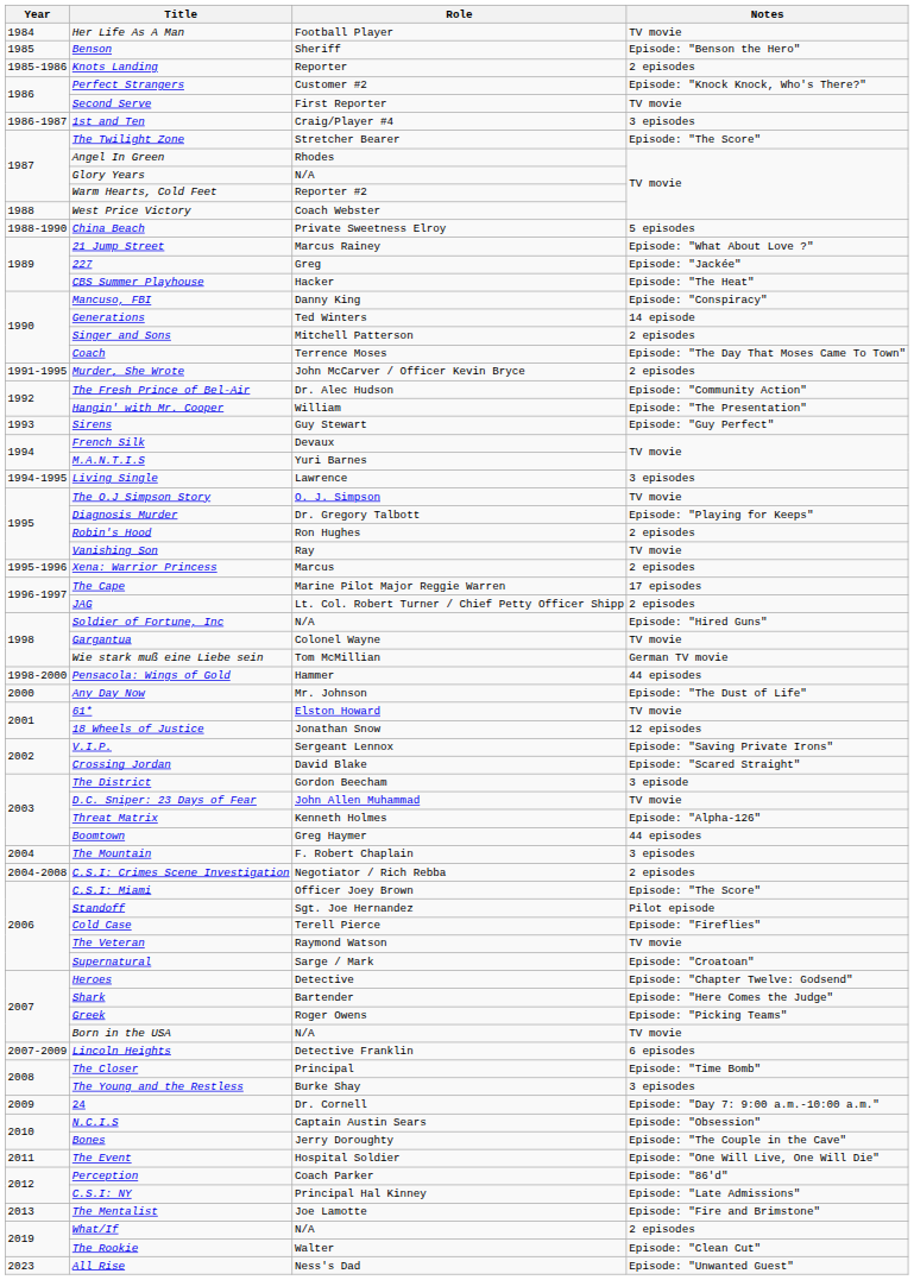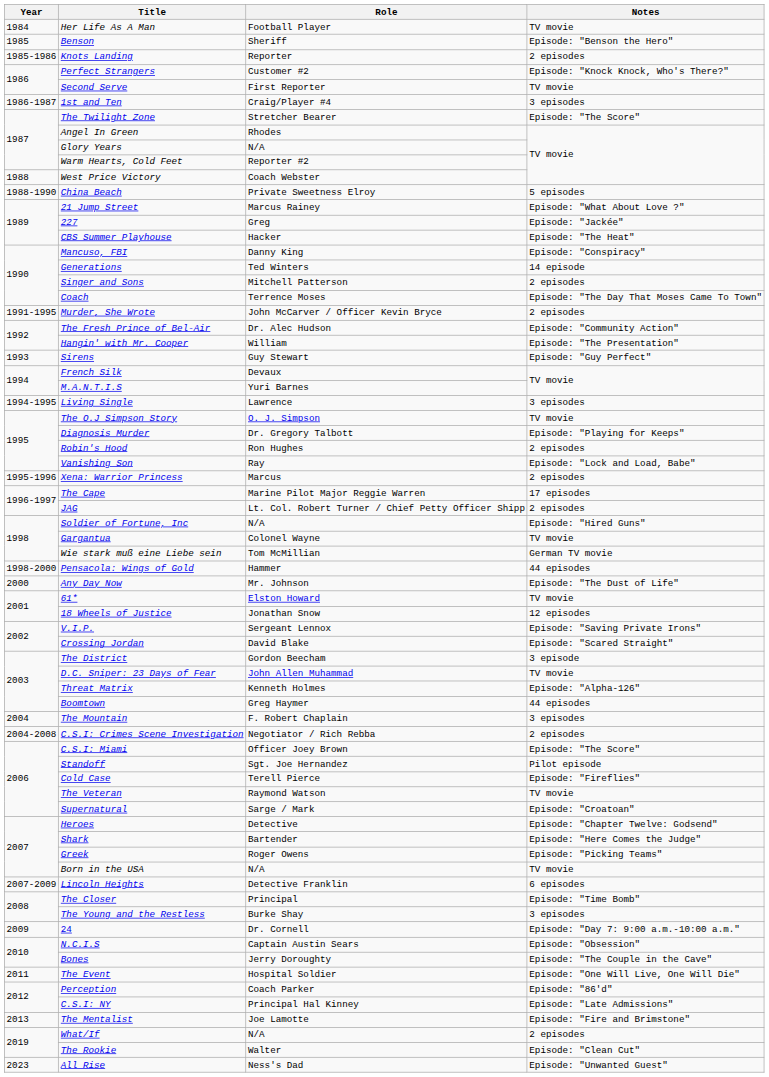 <table class="wikitable sortable">
 <tr>
 <th>Year</th>
 <th>Title</th>
 <th>Role</th>
 <th class="unsortable">Notes</th>
 </tr>
 <tr>
 <td>1984</td>
 <td><em>Her Life As A Man</em></td>
 <td>Football Player</td>
 <td>TV movie</td>
 </tr>
 <tr>
 <td>1985</td>
 <td><em><a href='#'>Benson</a></em></td>
 <td>Sheriff</td>
 <td>Episode: "Benson the Hero"</td>
 </tr>
 <tr>
 <td>1985-1986</td>
 <td><em><a href='#'>Knots Landing</a></em></td>
 <td>Reporter</td>
 <td>2 episodes</td>
 </tr>
 <tr>
 <td rowspan="2">1986</td>
 <td><em><a href='#'>Perfect Strangers</a></em></td>
 <td>Customer #2</td>
 <td>Episode: "Knock Knock, Who's There?"</td>
 </tr>
 <tr>
 <td><em><a href='#'>Second Serve</a></em></td>
 <td>First Reporter</td>
 <td>TV movie</td>
 </tr>
 <tr>
 <td>1986-1987</td>
 <td><a href='#'><em>1st and Ten</em></a></td>
 <td>Craig/Player #4</td>
 <td>3 episodes</td>
 </tr>
 <tr>
 <td rowspan="4">1987</td>
 <td><em><a href='#'>The Twilight Zone</a></em></td>
 <td>Stretcher Bearer</td>
 <td>Episode: "The Score"</td>
 </tr>
 <tr>
 <td><em>Angel In Green</em></td>
 <td>Rhodes</td>
 <td rowspan="4">TV movie</td>
 </tr>
 <tr>
 <td><em>Glory Years</em></td>
 <td>N/A</td>
 </tr>
 <tr>
 <td><em>Warm Hearts, Cold Feet</em></td>
 <td>Reporter #2</td>
 </tr>
 <tr>
 <td>1988</td>
 <td><em>West Price Victory</em></td>
 <td>Coach Webster</td>
 </tr>
 <tr>
 <td>1988-1990</td>
 <td><em><a href='#'>China Beach</a></em></td>
 <td>Private Sweetness Elroy</td>
 <td>5 episodes</td>
 </tr>
 <tr>
 <td rowspan="3">1989</td>
 <td><em><a href='#'>21 Jump Street</a></em></td>
 <td>Marcus Rainey</td>
 <td>Episode: "What About Love ?"</td>
 </tr>
 <tr>
 <td><em><a href='#'>227</a></em></td>
 <td>Greg</td>
 <td>Episode: "Jackée"</td>
 </tr>
 <tr>
 <td><em><a href='#'>CBS Summer Playhouse</a></em></td>
 <td>Hacker</td>
 <td>Episode: "The Heat"</td>
 </tr>
 <tr>
 <td rowspan="4">1990</td>
 <td><em><a href='#'>Mancuso, FBI</a></em></td>
 <td>Danny King</td>
 <td>Episode: "Conspiracy"</td>
 </tr>
 <tr>
 <td><em><a href='#'>Generations</a></em></td>
 <td>Ted Winters</td>
 <td>14 episode</td>
 </tr>
 <tr>
 <td><a href='#'><em>Singer and Sons</em></a></td>
 <td>Mitchell Patterson</td>
 <td>2 episodes</td>
 </tr>
 <tr>
 <td><em><a href='#'>Coach</a></em></td>
 <td>Terrence Moses</td>
 <td>Episode: "The Day That Moses Came To Town"</td>
 </tr>
 <tr>
 <td>1991-1995</td>
 <td><em><a href='#'>Murder, She Wrote</a></em></td>
 <td>John McCarver / Officer Kevin Bryce</td>
 <td>2 episodes</td>
 </tr>
 <tr>
 <td rowspan="2">1992</td>
 <td><em><a href='#'>The Fresh Prince of Bel-Air</a></em></td>
 <td>Dr. Alec Hudson</td>
 <td>Episode: "Community Action"</td>
 </tr>
 <tr>
 <td><em><a href='#'>Hangin' with Mr. Cooper</a></em></td>
 <td>William</td>
 <td>Episode: "The Presentation"</td>
 </tr>
 <tr>
 <td>1993</td>
 <td><em><a href='#'>Sirens</a></em></td>
 <td>Guy Stewart</td>
 <td>Episode: "Guy Perfect"</td>
 </tr>
 <tr>
 <td rowspan="2">1994</td>
 <td><em><a href='#'>French Silk</a></em></td>
 <td>Devaux</td>
 <td rowspan="2">TV movie</td>
 </tr>
 <tr>
 <td><em><a href='#'>M.A.N.T.I.S</a></em></td>
 <td>Yuri Barnes</td>
 </tr>
 <tr>
 <td>1994-1995</td>
 <td><em><a href='#'>Living Single</a></em></td>
 <td>Lawrence</td>
 <td>3 episodes</td>
 </tr>
 <tr>
 <td rowspan="4">1995</td>
 <td><em><a href='#'>The O.J Simpson Story</a></em></td>
 <td><a href='#'>O. J. Simpson</a></td>
 <td>TV movie</td>
 </tr>
 <tr>
 <td><a href='#'><em>Diagnosis Murder</em></a></td>
 <td>Dr. Gregory Talbott</td>
 <td>Episode: "Playing for Keeps"</td>
 </tr>
 <tr>
 <td><em><a href='#'>Robin's Hood</a></em></td>
 <td>Ron Hughes</td>
 <td>2 episodes</td>
 </tr>
 <tr>
 <td><em><a href='#'>Vanishing Son</a></em></td>
 <td>Ray</td>
-<td>TV movie</td>
+<td>Episode: "Lock and Load, Babe"</td>
 </tr>
 <tr>
 <td>1995-1996</td>
 <td><em><a href='#'>Xena: Warrior Princess</a></em></td>
 <td>Marcus</td>
 <td>2 episodes</td>
 </tr>
 <tr>
 <td rowspan="2">1996-1997</td>
 <td><em><a href='#'>The Cape</a></em></td>
 <td>Marine Pilot Major Reggie Warren</td>
 <td>17 episodes</td>
 </tr>
 <tr>
 <td><a href='#'><em>JAG</em></a></td>
 <td>Lt. Col. Robert Turner / Chief Petty Officer Shipp</td>
 <td>2 episodes</td>
 </tr>
 <tr>
 <td rowspan="3">1998</td>
 <td><a href='#'><em>Soldier of Fortune, Inc</em></a></td>
 <td>N/A</td>
 <td>Episode: "Hired Guns"</td>
 </tr>
 <tr>
 <td><em><a href='#'>Gargantua</a></em></td>
 <td>Colonel Wayne</td>
 <td>TV movie</td>
 </tr>
 <tr>
 <td><em>Wie stark muß eine Liebe sein</em></td>
 <td>Tom McMillian</td>
 <td>German TV movie</td>
 </tr>
 <tr>
 <td>1998-2000</td>
 <td><em><a href='#'>Pensacola: Wings of Gold</a></em></td>
 <td>Hammer</td>
 <td>44 episodes</td>
 </tr>
 <tr>
 <td>2000</td>
 <td><em><a href='#'>Any Day Now</a></em></td>
 <td>Mr. Johnson</td>
 <td>Episode: "The Dust of Life"</td>
 </tr>
 <tr>
 <td rowspan="2">2001</td>
 <td><em><a href='#'>61*</a></em></td>
 <td><a href='#'>Elston Howard</a></td>
 <td>TV movie</td>
 </tr>
 <tr>
 <td><em><a href='#'>18 Wheels of Justice</a></em></td>
 <td>Jonathan Snow</td>
 <td>12 episodes</td>
 </tr>
 <tr>
 <td rowspan="2">2002</td>
 <td><em><a href='#'>V.I.P.</a></em></td>
 <td>Sergeant Lennox</td>
 <td>Episode: "Saving Private Irons"</td>
 </tr>
 <tr>
 <td><em><a href='#'>Crossing Jordan</a></em></td>
 <td>David Blake</td>
 <td>Episode: "Scared Straight"</td>
 </tr>
 <tr>
 <td rowspan="4">2003</td>
 <td><em><a href='#'>The District</a></em></td>
 <td>Gordon Beecham</td>
 <td>3 episode</td>
 </tr>
 <tr>
 <td><em><a href='#'>D.C. Sniper: 23 Days of Fear</a></em></td>
 <td><a href='#'>John Allen Muhammad</a></td>
 <td>TV movie</td>
 </tr>
 <tr>
 <td><em><a href='#'>Threat Matrix</a></em></td>
 <td>Kenneth Holmes</td>
 <td>Episode: "Alpha-126"</td>
 </tr>
 <tr>
 <td><a href='#'><em>Boomtown</em></a></td>
 <td>Greg Haymer</td>
 <td>44 episodes</td>
 </tr>
 <tr>
 <td>2004</td>
 <td><em><a href='#'>The Mountain</a></em></td>
 <td>F. Robert Chaplain</td>
 <td>3 episodes</td>
 </tr>
 <tr>
 <td>2004-2008</td>
 <td><em><a href='#'>C.S.I: Crimes Scene Investigation</a></em></td>
 <td>Negotiator / Rich Rebba</td>
 <td>2 episodes</td>
 </tr>
 <tr>
 <td rowspan="5">2006</td>
 <td><a href='#'><em>C.S.I: Miami</em></a></td>
 <td>Officer Joey Brown</td>
 <td>Episode: "The Score"</td>
 </tr>
 <tr>
 <td><em><a href='#'>Standoff</a></em></td>
 <td>Sgt. Joe Hernandez</td>
 <td>Pilot episode</td>
 </tr>
 <tr>
 <td><em><a href='#'>Cold Case</a></em></td>
 <td>Terell Pierce</td>
 <td>Episode: "Fireflies"</td>
 </tr>
 <tr>
 <td><em><a href='#'>The Veteran</a></em></td>
 <td>Raymond Watson</td>
 <td>TV movie</td>
 </tr>
 <tr>
 <td><em><a href='#'>Supernatural</a></em></td>
 <td>Sarge / Mark</td>
 <td>Episode: "Croatoan"</td>
 </tr>
 <tr>
 <td rowspan="4">2007</td>
 <td><em><a href='#'>Heroes</a></em></td>
 <td>Detective</td>
 <td>Episode: "Chapter Twelve: Godsend"</td>
 </tr>
 <tr>
 <td><em><a href='#'>Shark</a></em></td>
 <td>Bartender</td>
 <td>Episode: "Here Comes the Judge"</td>
 </tr>
 <tr>
 <td><em><a href='#'>Greek</a></em></td>
 <td>Roger Owens</td>
 <td>Episode: "Picking Teams"</td>
 </tr>
 <tr>
 <td><em>Born in the USA</em></td>
 <td>N/A</td>
 <td>TV movie</td>
 </tr>
 <tr>
 <td>2007-2009</td>
 <td><em><a href='#'>Lincoln Heights</a></em></td>
 <td>Detective Franklin</td>
 <td>6 episodes</td>
 </tr>
 <tr>
 <td rowspan="2">2008</td>
 <td><em><a href='#'>The Closer</a></em></td>
 <td>Principal</td>
 <td>Episode: "Time Bomb"</td>
 </tr>
 <tr>
 <td><em><a href='#'>The Young and the Restless</a></em></td>
 <td>Burke Shay</td>
 <td>3 episodes</td>
 </tr>
 <tr>
 <td>2009</td>
 <td><a href='#'>24</a></td>
 <td>Dr. Cornell</td>
 <td>Episode: "Day 7: 9:00 a.m.-10:00 a.m."</td>
 </tr>
 <tr>
 <td rowspan="2">2010</td>
 <td><em><a href='#'>N.C.I.S</a></em></td>
 <td>Captain Austin Sears</td>
 <td>Episode: "Obsession"</td>
 </tr>
 <tr>
 <td><em><a href='#'>Bones</a></em></td>
 <td>Jerry Doroughty</td>
 <td>Episode: "The Couple in the Cave"</td>
 </tr>
 <tr>
 <td>2011</td>
 <td><em><a href='#'>The Event</a></em></td>
 <td>Hospital Soldier</td>
 <td>Episode: "One Will Live, One Will Die"</td>
 </tr>
 <tr>
 <td rowspan="2">2012</td>
 <td><em><a href='#'>Perception</a></em></td>
 <td>Coach Parker</td>
 <td>Episode: "86'd"</td>
 </tr>
 <tr>
 <td><em><a href='#'>C.S.I: NY</a></em></td>
 <td>Principal Hal Kinney</td>
 <td>Episode: "Late Admissions"</td>
 </tr>
 <tr>
 <td>2013</td>
 <td><em><a href='#'>The Mentalist</a></em></td>
 <td>Joe Lamotte</td>
 <td>Episode: "Fire and Brimstone"</td>
 </tr>
 <tr>
 <td rowspan="2">2019</td>
 <td><em><a href='#'>What/If</a></em></td>
 <td>N/A</td>
 <td>2 episodes</td>
 </tr>
 <tr>
 <td><em><a href='#'>The Rookie</a></em></td>
 <td>Walter</td>
 <td>Episode: "Clean Cut"</td>
 </tr>
 <tr>
 <td>2023</td>
 <td><em><a href='#'>All Rise</a></em></td>
 <td>Ness's Dad</td>
 <td>Episode: "Unwanted Guest"</td>
 </tr>
 </table>
